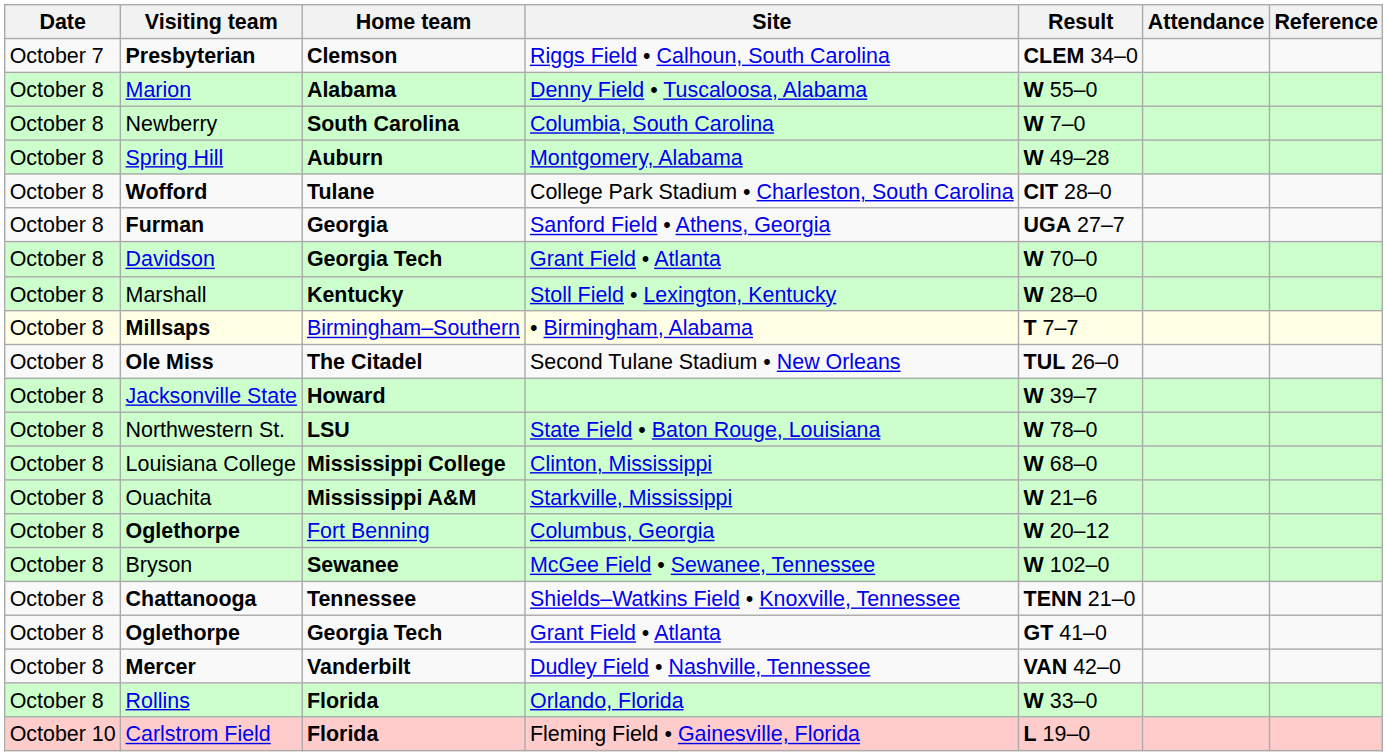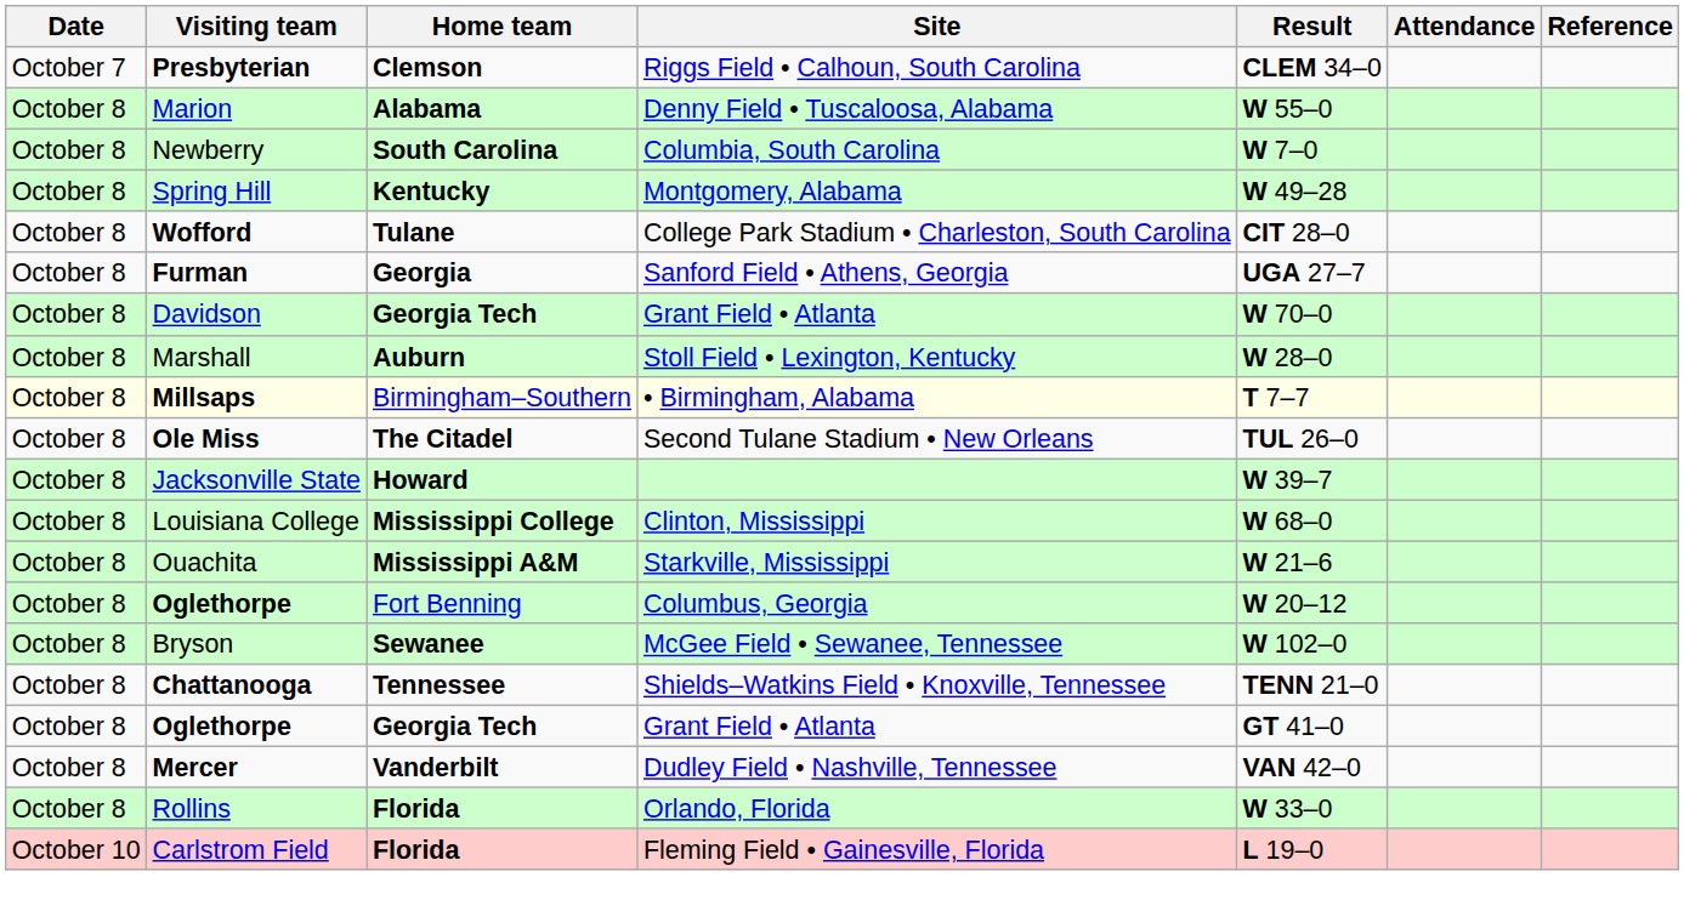 <table class="wikitable" style="font-size:95%;">
 <tr>
 <th>Date</th>
 <th>Visiting team</th>
 <th>Home team</th>
 <th>Site</th>
 <th>Result</th>
 <th>Attendance</th>
 <th class="unsortable">Reference</th>
 </tr>
 <tr bgcolor=>
 <td>October 7</td>
 <td><strong>Presbyterian</strong></td>
 <td><strong>Clemson</strong></td>
 <td><a href='#'>Riggs Field</a> • <a href='#'>Calhoun, South Carolina</a></td>
 <td><strong>CLEM</strong> 34–0</td>
 <td></td>
 <td></td>
 </tr>
 <tr bgcolor=ccffcc>
 <td>October 8</td>
 <td><a href='#'>Marion</a></td>
 <td><strong>Alabama</strong></td>
 <td><a href='#'>Denny Field</a> • <a href='#'>Tuscaloosa, Alabama</a></td>
 <td><strong>W</strong> 55–0</td>
 <td></td>
 <td></td>
 </tr>
 <tr bgcolor=ccffcc>
 <td>October 8</td>
 <td>Newberry</td>
 <td><strong>South Carolina</strong></td>
 <td><a href='#'>Columbia, South Carolina</a></td>
 <td><strong>W</strong> 7–0</td>
 <td></td>
 <td></td>
 </tr>
 <tr bgcolor=ccffcc>
 <td>October 8</td>
 <td><a href='#'>Spring Hill</a></td>
-<td><strong>Auburn</strong></td>
+<td><strong>Kentucky</strong></td>
 <td><a href='#'>Montgomery, Alabama</a></td>
 <td><strong>W</strong> 49–28</td>
 <td></td>
 <td></td>
 </tr>
 <tr bgcolor=>
 <td>October 8</td>
 <td><strong>Wofford</strong></td>
 <td><strong>Tulane</strong></td>
 <td>College Park Stadium  • <a href='#'>Charleston, South Carolina</a></td>
 <td><strong>CIT</strong> 28–0</td>
 <td></td>
 <td></td>
 </tr>
 <tr bgcolor=>
 <td>October 8</td>
 <td><strong>Furman</strong></td>
 <td><strong>Georgia</strong></td>
 <td><a href='#'>Sanford Field</a> • <a href='#'>Athens, Georgia</a></td>
 <td><strong>UGA</strong> 27–7</td>
 <td></td>
 <td></td>
 </tr>
 <tr bgcolor=ccffcc>
 <td>October 8</td>
 <td><a href='#'>Davidson</a></td>
 <td><strong>Georgia Tech</strong></td>
 <td><a href='#'>Grant Field</a> • <a href='#'>Atlanta</a></td>
 <td><strong>W</strong> 70–0</td>
 <td></td>
 <td></td>
 </tr>
 <tr bgcolor=ccffcc>
 <td>October 8</td>
 <td>Marshall</td>
-<td><strong>Kentucky</strong></td>
+<td><strong>Auburn</strong></td>
 <td><a href='#'>Stoll Field</a> • <a href='#'>Lexington, Kentucky</a></td>
 <td><strong>W</strong> 28–0</td>
 <td></td>
 <td></td>
 </tr>
 <tr bgcolor=ffffe6>
 <td>October 8</td>
 <td><strong>Millsaps</strong></td>
 <td><a href='#'>Birmingham–Southern</a></td>
 <td>• <a href='#'>Birmingham, Alabama</a></td>
 <td><strong>T</strong> 7–7</td>
 <td></td>
 <td></td>
 </tr>
 <tr bgcolor=>
 <td>October 8</td>
 <td><strong>Ole Miss</strong></td>
 <td><strong>The Citadel</strong></td>
 <td>Second Tulane Stadium • <a href='#'>New Orleans</a></td>
 <td><strong>TUL</strong> 26–0</td>
 <td></td>
 <td></td>
 </tr>
 <tr bgcolor=ccffcc>
 <td>October 8</td>
 <td><a href='#'>Jacksonville State</a></td>
 <td><strong>Howard</strong></td>
 <td></td>
 <td><strong>W</strong> 39–7</td>
-<td></td>
-<td></td>
-</tr>
-<tr bgcolor =ccffcc>
-<td>October 8</td>
-<td>Northwestern St.</td>
-<td><strong>LSU</strong></td>
-<td><a href='#'>State Field</a> • <a href='#'>Baton Rouge, Louisiana</a></td>
-<td><strong>W</strong> 78–0</td>
 <td></td>
 <td></td>
 </tr>
 <tr bgcolor=ccffcc>
 <td>October 8</td>
 <td>Louisiana College</td>
 <td><strong>Mississippi College</strong></td>
 <td><a href='#'>Clinton, Mississippi</a></td>
 <td><strong>W</strong> 68–0</td>
 <td></td>
 <td></td>
 </tr>
 <tr bgcolor=ccffcc>
 <td>October 8</td>
 <td>Ouachita</td>
 <td><strong>Mississippi A&M</strong></td>
 <td><a href='#'>Starkville, Mississippi</a></td>
 <td><strong>W</strong> 21–6</td>
 <td></td>
 <td></td>
 </tr>
 <tr bgcolor=ccffcc>
 <td>October 8</td>
 <td><strong>Oglethorpe</strong></td>
 <td><a href='#'>Fort Benning</a></td>
 <td><a href='#'>Columbus, Georgia</a></td>
 <td><strong>W</strong> 20–12</td>
 <td></td>
 <td></td>
 </tr>
 <tr bgcolor=ccffcc>
 <td>October 8</td>
 <td>Bryson</td>
 <td><strong>Sewanee</strong></td>
 <td><a href='#'>McGee Field</a> • <a href='#'>Sewanee, Tennessee</a></td>
 <td><strong>W</strong> 102–0</td>
 <td></td>
 <td></td>
 </tr>
 <tr bgcolor=>
 <td>October 8</td>
 <td><strong>Chattanooga</strong></td>
 <td><strong>Tennessee</strong></td>
 <td><a href='#'>Shields–Watkins Field</a> • <a href='#'>Knoxville, Tennessee</a></td>
 <td><strong>TENN</strong> 21–0</td>
 <td></td>
 <td></td>
 </tr>
 <tr bgcolor=>
 <td>October 8</td>
 <td><strong>Oglethorpe</strong></td>
 <td><strong>Georgia Tech</strong></td>
 <td><a href='#'>Grant Field</a> • <a href='#'>Atlanta</a></td>
 <td><strong>GT</strong> 41–0</td>
 <td></td>
 <td></td>
 </tr>
 <tr bgcolor=>
 <td>October 8</td>
 <td><strong>Mercer</strong></td>
 <td><strong>Vanderbilt</strong></td>
 <td><a href='#'>Dudley Field</a> • <a href='#'>Nashville, Tennessee</a></td>
 <td><strong>VAN</strong> 42–0</td>
 <td></td>
 <td></td>
 </tr>
 <tr bgcolor=ccffcc>
 <td>October 8</td>
 <td><a href='#'>Rollins</a></td>
 <td><strong>Florida</strong></td>
 <td><a href='#'>Orlando, Florida</a></td>
 <td><strong>W</strong> 33–0</td>
 <td></td>
 <td></td>
 </tr>
 <tr bgcolor=ffcccc>
 <td>October 10</td>
 <td><a href='#'>Carlstrom Field</a></td>
 <td><strong>Florida</strong></td>
 <td>Fleming Field • <a href='#'>Gainesville, Florida</a></td>
 <td><strong>L</strong> 19–0</td>
 <td></td>
 <td></td>
 </tr>
 </table>
